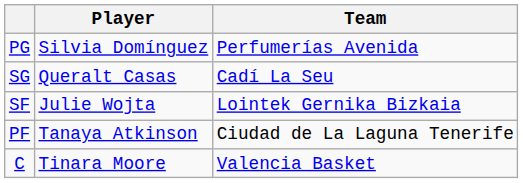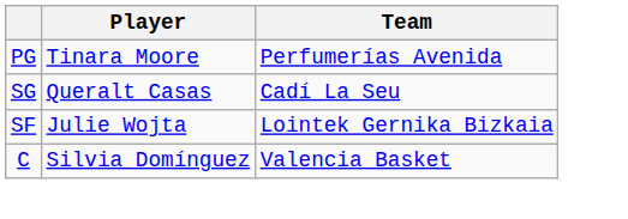 <table class="wikitable">
 <tr>
 <th style="text-align:center;"></th>
 <th style="text-align:center;">Player</th>
 <th style="text-align:center;">Team</th>
 </tr>
 <tr>
 <td style="text-align:center;"><a href='#'>PG</a></td>
-<td> <a href='#'>Silvia Domínguez</a></td>
+<td> <a href='#'>Tinara Moore</a></td>
 <td><a href='#'>Perfumerías Avenida</a></td>
 </tr>
 <tr>
 <td style="text-align:center;"><a href='#'>SG</a></td>
 <td> <a href='#'>Queralt Casas</a></td>
 <td><a href='#'>Cadí La Seu</a></td>
 </tr>
 <tr>
 <td style="text-align:center;"><a href='#'>SF</a></td>
 <td> <a href='#'>Julie Wojta</a></td>
 <td><a href='#'>Lointek Gernika Bizkaia</a></td>
 </tr>
 <tr>
-<td style="text-align:center;"><a href='#'>PF</a></td>
-<td> <a href='#'>Tanaya Atkinson</a></td>
-<td>Ciudad de La Laguna Tenerife</td>
-</tr>
-<tr>
 <td style="text-align:center;"><a href='#'>C</a></td>
-<td> <a href='#'>Tinara Moore</a></td>
+<td> <a href='#'>Silvia Domínguez</a></td>
 <td><a href='#'>Valencia Basket</a></td>
 </tr>
 </table>
